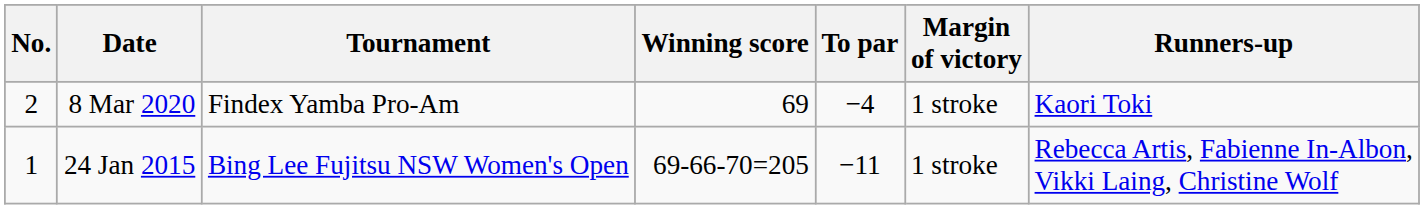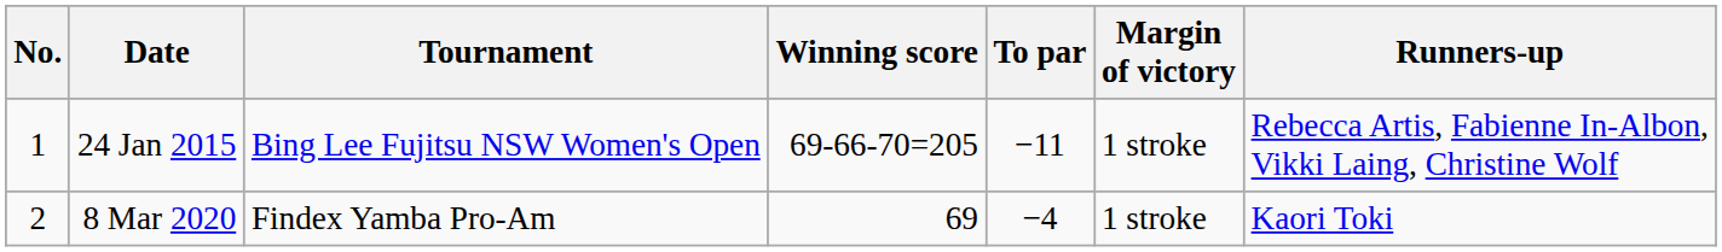 <table class="wikitable" style="font-size:95%;">
 <tr>
 <th>No.</th>
 <th>Date</th>
 <th>Tournament</th>
 <th>Winning score</th>
 <th>To par</th>
 <th>Margin<br>of victory</th>
 <th>Runners-up</th>
 </tr>
 <tr>
+<td align=center>1</td>
+<td align=right>24 Jan <a href='#'>2015</a></td>
+<td><a href='#'>Bing Lee Fujitsu NSW Women's Open</a></td>
+<td align=right>69-66-70=205</td>
+<td align=center>−11</td>
+<td>1 stroke</td>
+<td> <a href='#'>Rebecca Artis</a>,  <a href='#'>Fabienne In-Albon</a>,<br> <a href='#'>Vikki Laing</a>,  <a href='#'>Christine Wolf</a></td>
+</tr>
+<tr>
 <td align=center>2</td>
 <td align=right>8 Mar <a href='#'>2020</a></td>
 <td>Findex Yamba Pro-Am</td>
 <td align=right>69</td>
 <td align=center>−4</td>
 <td>1 stroke</td>
 <td> <a href='#'>Kaori Toki</a></td>
 </tr>
-<tr>
-<td align=center>1</td>
-<td align=right>24 Jan <a href='#'>2015</a></td>
-<td><a href='#'>Bing Lee Fujitsu NSW Women's Open</a></td>
-<td align=right>69-66-70=205</td>
-<td align=center>−11</td>
-<td>1 stroke</td>
-<td> <a href='#'>Rebecca Artis</a>,  <a href='#'>Fabienne In-Albon</a>,<br> <a href='#'>Vikki Laing</a>,  <a href='#'>Christine Wolf</a></td>
-</tr>
 </table>
